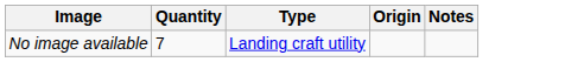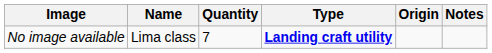 <table class="wikitable">
 <tr>
 <th>Image</th>
+<th>Name</th>
 <th>Quantity</th>
 <th>Type</th>
 <th>Origin</th>
 <th>Notes</th>
 </tr>
 <tr>
 <td><em>No image available</em></td>
+<td>Lima class</td>
 <td>7</td>
-<td><a href='#'>Landing craft utility</a></td>
+<td><strong><a href='#'>Landing craft utility</a></strong></td>
 <td></td>
 <td></td>
 </tr>
 </table>
